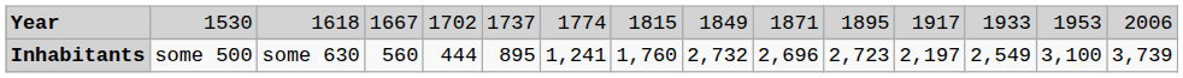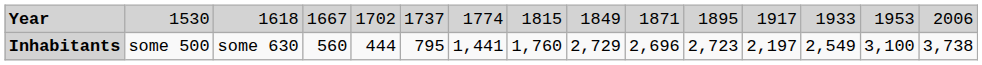 <table class="wikitable" style="float:right; clear:right; border-collapse:collapse; margin-left:20px; margin-top:5px; margin-bottom:20px; margin-right:0px;">
 <tr align="right" bgcolor="lightgrey">
 <td align="left" bgcolor="lightgrey"><strong>Year</strong></td>
 <td>1530</td>
 <td>1618</td>
 <td>1667</td>
 <td>1702</td>
 <td>1737</td>
 <td>1774</td>
 <td>1815</td>
 <td>1849</td>
 <td>1871</td>
 <td>1895</td>
 <td>1917</td>
 <td>1933</td>
 <td>1953</td>
 <td>2006</td>
 </tr>
 <tr align="right">
 <td align="left" bgcolor="lightgrey"><strong>Inhabitants</strong></td>
 <td>some 500</td>
 <td>some 630</td>
 <td>560</td>
 <td>444</td>
-<td>895</td>
-<td>1,241</td>
+<td>795</td>
+<td>1,441</td>
 <td>1,760</td>
-<td>2,732</td>
+<td>2,729</td>
 <td>2,696</td>
 <td>2,723</td>
 <td>2,197</td>
 <td>2,549</td>
 <td>3,100</td>
-<td>3,739</td>
+<td>3,738</td>
 </tr>
 </table>
